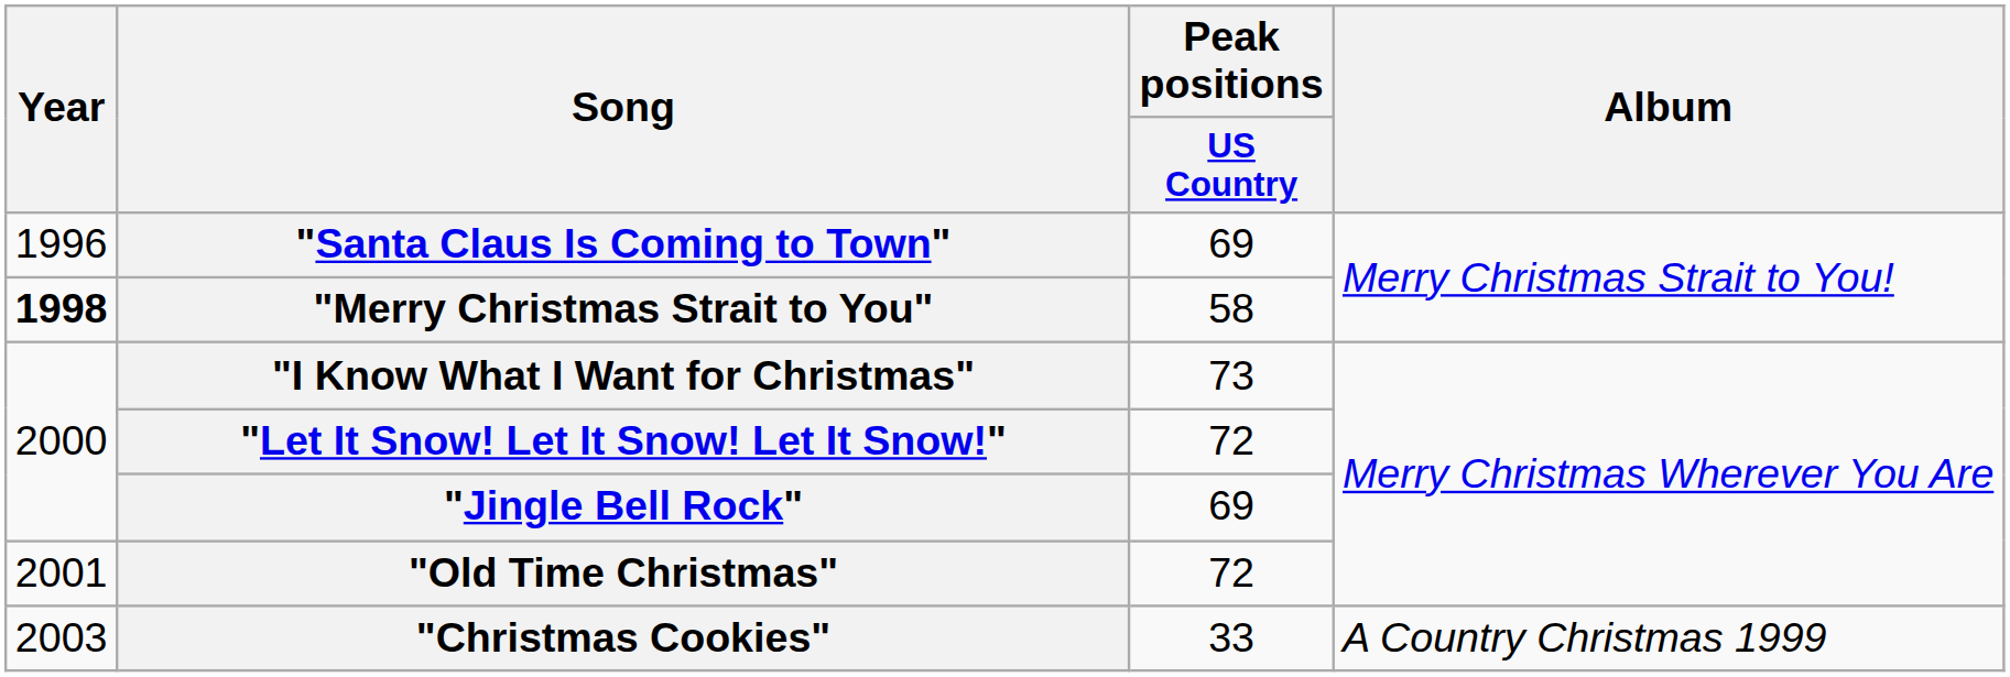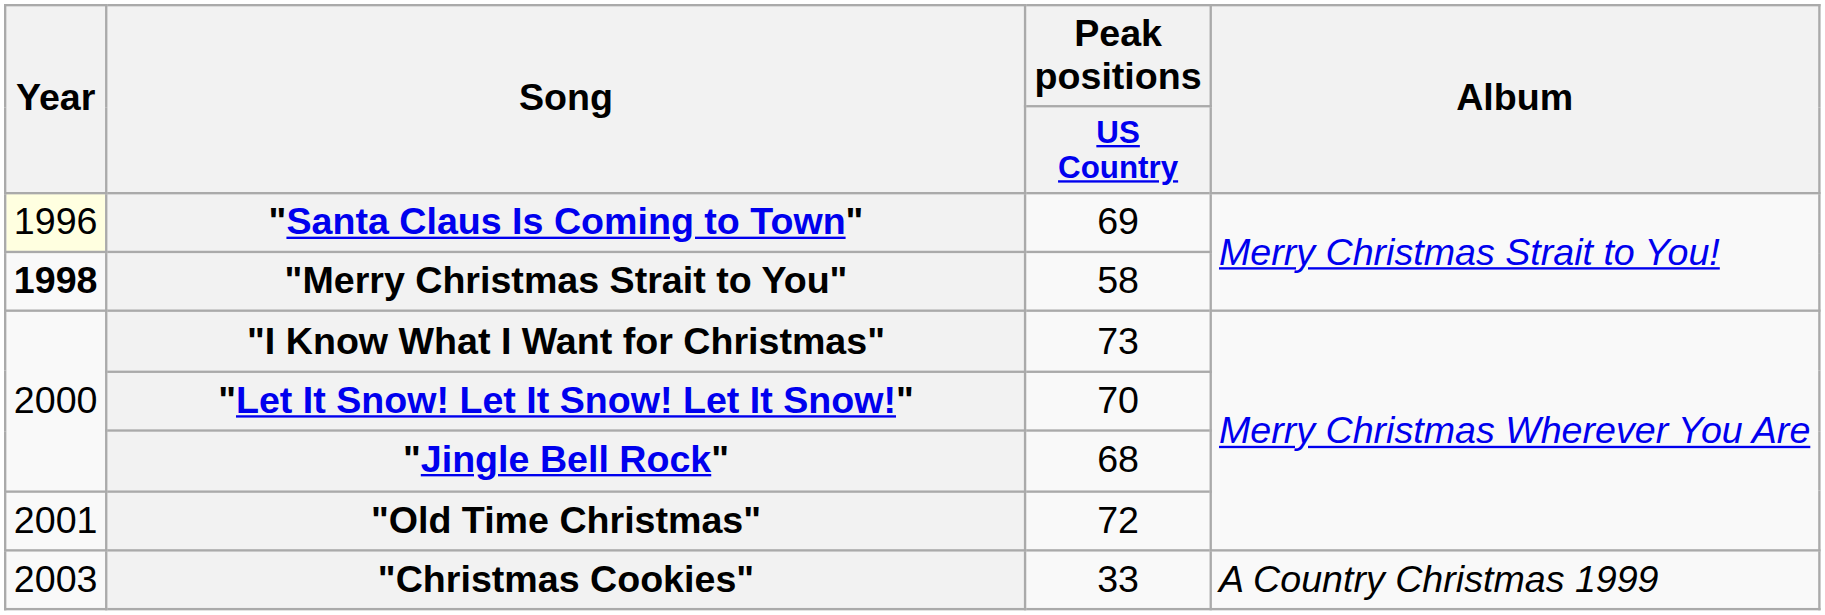 <table class="wikitable plainrowheaders" style="text-align:center;">
 <tr>
 <th rowspan="2">Year</th>
 <th rowspan="2" style="width:24em;">Song</th>
 <th>Peak positions</th>
 <th rowspan="2">Album</th>
 </tr>
 <tr style="font-size:smaller;">
 <th width="60"><a href='#'>US Country</a><br></th>
 </tr>
 <tr>
-<td>1996</td>
+<td style="background: lightyellow;">1996</td>
 <th scope=row>"<a href='#'>Santa Claus Is Coming to Town</a>"</th>
 <td>69</td>
 <td rowspan=2 align=left><em><a href='#'>Merry Christmas Strait to You!</a></em></td>
 </tr>
 <tr>
 <td><strong>1998</strong></td>
 <th scope=row>"Merry Christmas Strait to You"</th>
 <td>58</td>
 </tr>
 <tr>
 <td rowspan=3>2000</td>
 <th scope=row>"I Know What I Want for Christmas"</th>
 <td>73</td>
 <td rowspan=4 align=left><em><a href='#'>Merry Christmas Wherever You Are</a></em></td>
 </tr>
 <tr>
 <th scope=row>"<a href='#'>Let It Snow! Let It Snow! Let It Snow!</a>"</th>
-<td>72</td>
+<td>70</td>
 </tr>
 <tr>
 <th scope=row>"<a href='#'>Jingle Bell Rock</a>"</th>
-<td>69</td>
+<td>68</td>
 </tr>
 <tr>
 <td>2001</td>
 <th scope=row>"Old Time Christmas"</th>
 <td>72</td>
 </tr>
 <tr>
 <td>2003</td>
 <th scope=row>"Christmas Cookies"</th>
 <td>33</td>
 <td align=left><em>A Country Christmas 1999</em></td>
 </tr>
 </table>
